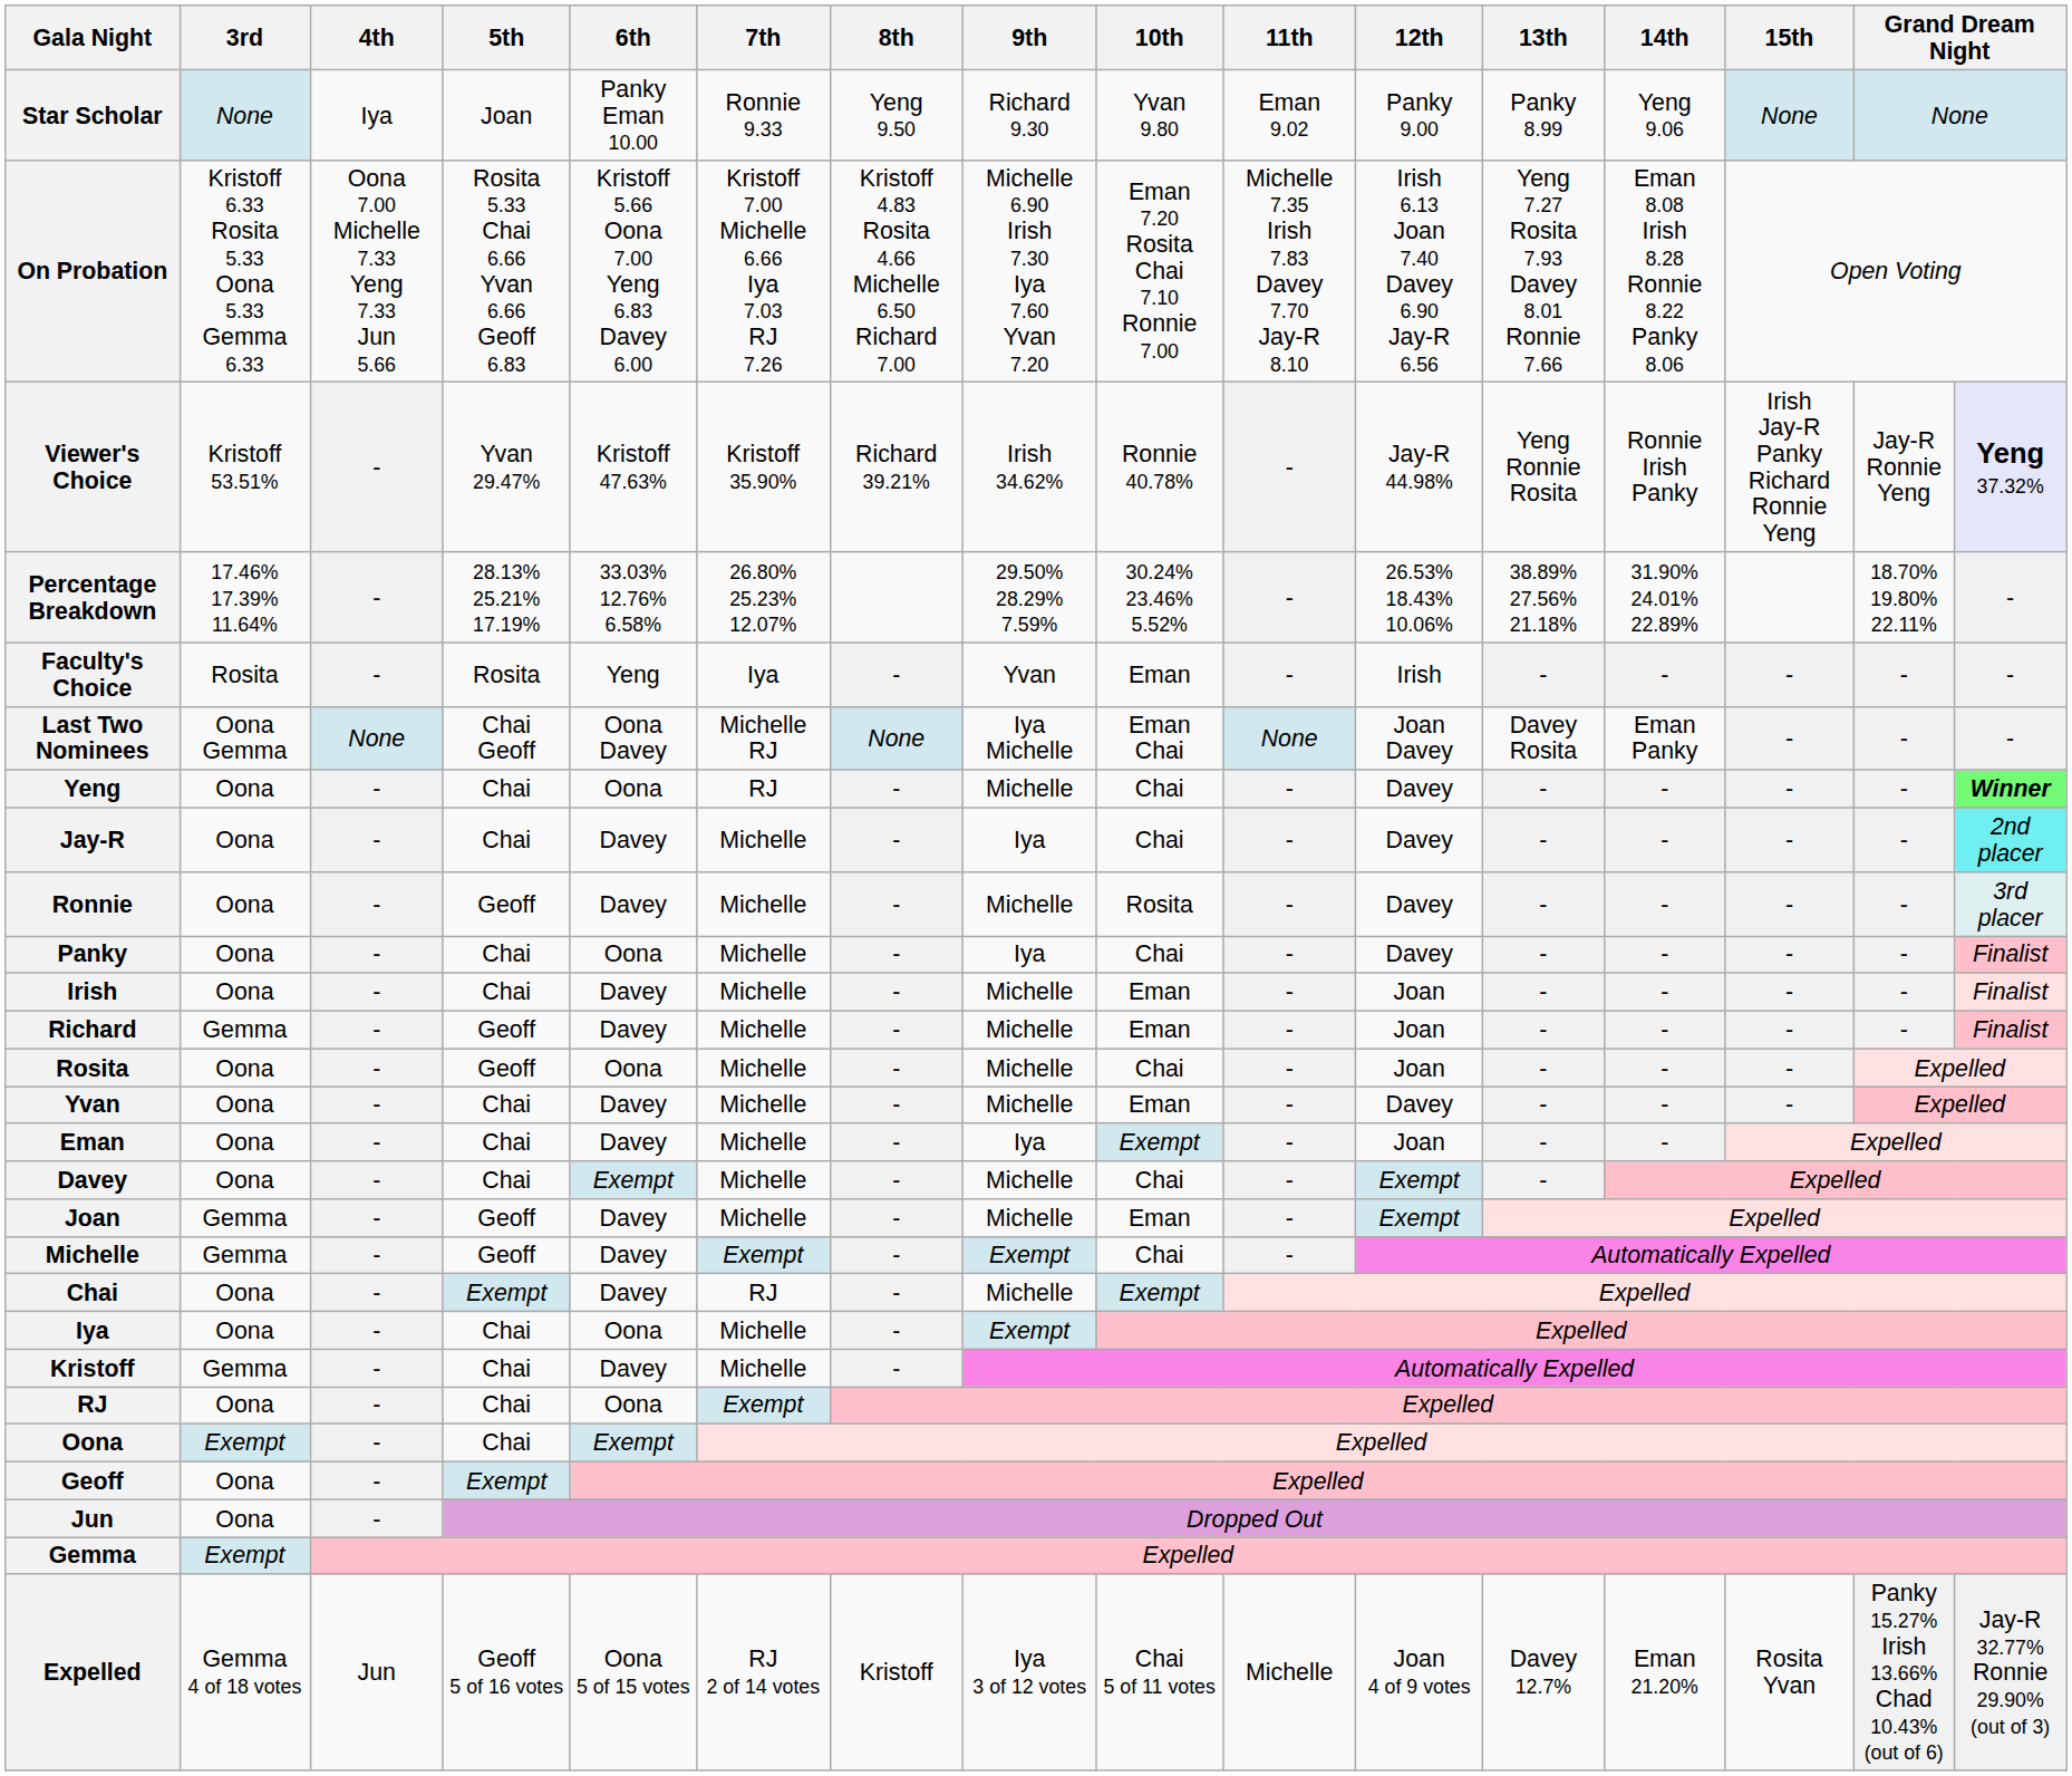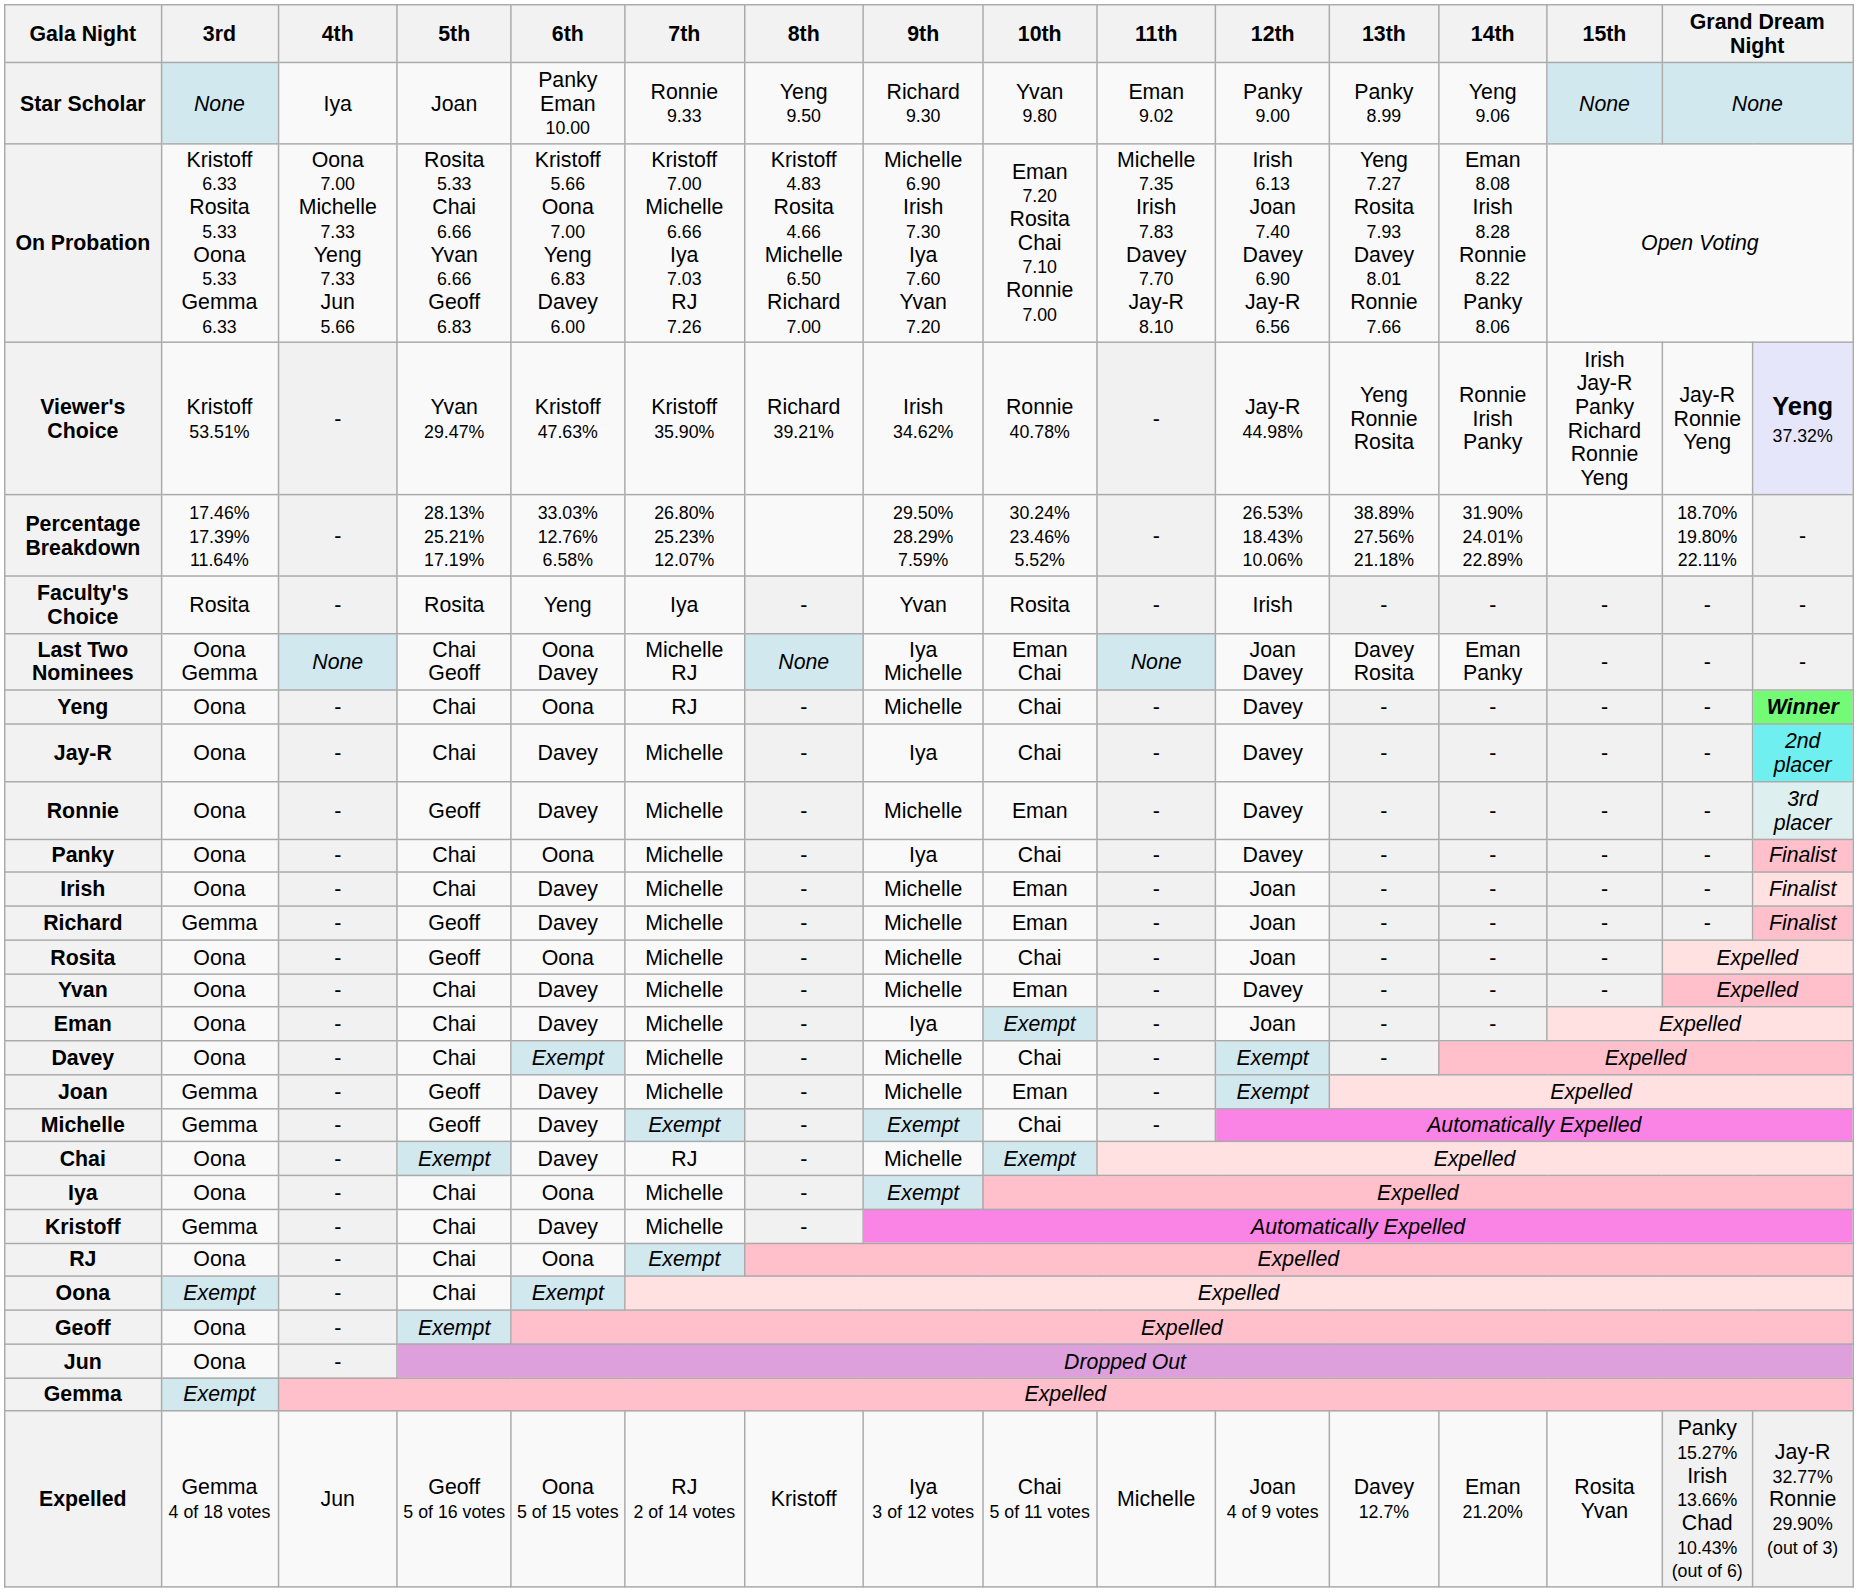 <table class="wikitable" style="font-size:90%; text-align:center">
 <tr>
 <th style="width: 4%;">Gala Night</th>
 <th style="width: 4%;">3rd</th>
 <th style="width: 4%;">4th</th>
 <th style="width: 4%;">5th</th>
 <th style="width: 4%;">6th</th>
 <th style="width: 4%;">7th</th>
 <th style="width: 4%;">8th</th>
 <th style="width: 4%;">9th</th>
 <th style="width: 4%;">10th</th>
 <th style="width: 4%;">11th</th>
 <th style="width: 4%;">12th</th>
 <th style="width: 4%;">13th</th>
 <th style="width: 4%;">14th</th>
 <th style="width: 4%;">15th</th>
 <th colspan=2 style="width: 4%;">Grand Dream Night</th>
 </tr>
 <tr>
 <th>Star Scholar</th>
 <td style="background:#D1E8EF"><em>None</em></td>
 <td>Iya</td>
 <td>Joan</td>
 <td>Panky<br>Eman<br><small>10.00</small></td>
 <td>Ronnie<br><small>9.33</small></td>
 <td>Yeng<br><small>9.50</small></td>
 <td>Richard<br><small>9.30</small></td>
 <td>Yvan<br><small>9.80</small></td>
 <td>Eman<br><small>9.02</small></td>
 <td>Panky<br><small>9.00</small></td>
 <td>Panky<br><small>8.99</small></td>
 <td>Yeng<br><small>9.06</small></td>
 <td style="background:#D1E8EF"><em>None</em></td>
 <td colspan=2 style="background:#D1E8EF"><em>None</em></td>
 </tr>
 <tr>
 <th>On Probation</th>
 <td>Kristoff<br><small>6.33</small><br>Rosita<br><small>5.33</small><br>Oona<br><small>5.33</small><br>Gemma<br><small>6.33</small></td>
 <td>Oona<br><small>7.00</small><br>Michelle<br><small>7.33</small><br>Yeng<br><small>7.33</small><br>Jun<br><small>5.66</small></td>
 <td>Rosita<br><small>5.33</small><br>Chai<br><small>6.66</small><br>Yvan<br><small>6.66</small><br>Geoff<br><small>6.83</small></td>
 <td>Kristoff<br><small>5.66</small><br>Oona<br><small>7.00</small><br>Yeng<br><small>6.83</small><br>Davey<br><small>6.00</small></td>
 <td>Kristoff<br><small>7.00</small><br>Michelle<br><small>6.66</small><br>Iya<br><small>7.03</small><br>RJ<br><small>7.26</small></td>
 <td>Kristoff<br><small>4.83</small><br>Rosita<br><small>4.66</small><br>Michelle<br><small>6.50</small><br>Richard<br><small>7.00</small></td>
 <td>Michelle<br><small>6.90</small><br>Irish<br><small>7.30</small><br>Iya<br><small>7.60</small><br>Yvan<br><small>7.20</small></td>
 <td>Eman<br><small>7.20</small><br>Rosita<br>Chai<br><small>7.10</small><br>Ronnie<br><small>7.00</small></td>
 <td>Michelle<br><small>7.35</small><br>Irish<br><small>7.83</small><br>Davey<br><small>7.70</small><br>Jay-R<br><small>8.10</small></td>
 <td>Irish<br><small>6.13</small><br>Joan<br><small>7.40</small><br>Davey<br><small>6.90</small><br>Jay-R<br><small>6.56</small></td>
 <td>Yeng<br><small>7.27</small><br>Rosita<br><small>7.93</small><br>Davey<br><small>8.01</small><br>Ronnie<br><small>7.66</small></td>
 <td>Eman<br><small>8.08</small><br>Irish<br><small>8.28</small><br>Ronnie<br><small>8.22</small><br>Panky<br><small>8.06</small></td>
 <td colspan=3><em>Open Voting</em></td>
 </tr>
 <tr>
 <th>Viewer's<br>Choice</th>
 <td>Kristoff<br><small>53.51%</small></td>
 <td style="background:#f1f1f1">-</td>
 <td>Yvan<br><small>29.47%</small></td>
 <td>Kristoff<br><small>47.63%</small></td>
 <td>Kristoff<br><small>35.90%</small></td>
 <td>Richard<br><small>39.21%</small></td>
 <td>Irish<br><small>34.62%</small></td>
 <td>Ronnie<br><small>40.78%</small></td>
 <td style="background:#f1f1f1">-</td>
 <td>Jay-R<br><small>44.98%</small></td>
 <td>Yeng<br>Ronnie<br>Rosita</td>
 <td>Ronnie<br>Irish<br>Panky</td>
 <td>Irish<br>Jay-R<br>Panky<br>Richard<br>Ronnie<br>Yeng</td>
 <td>Jay-R<br>Ronnie<br>Yeng</td>
 <td style="background: lavender;"><strong><big>Yeng</big></strong><br><small>37.32%</small></td>
 </tr>
 <tr>
 <th>Percentage<br>Breakdown</th>
 <td><small>17.46%<br>17.39%<br>11.64%</small></td>
 <td style="background:#f1f1f1">-</td>
 <td><small>28.13%<br>25.21%<br>17.19%</small></td>
 <td><small>33.03%<br>12.76%<br>6.58%</small></td>
 <td><small>26.80%<br>25.23%<br>12.07%</small></td>
 <td></td>
 <td><small>29.50%<br>28.29%<br>7.59%</small></td>
 <td><small>30.24%<br>23.46%<br>5.52%</small></td>
 <td style="background:#f1f1f1">-</td>
 <td><small>26.53%<br>18.43%<br>10.06%</small></td>
 <td><small>38.89%<br>27.56%<br>21.18%</small></td>
 <td><small>31.90%<br>24.01%<br>22.89%</small></td>
 <td></td>
 <td><small>18.70%<br>19.80%<br>22.11%</small></td>
 <td style="background:#f1f1f1">-</td>
 </tr>
 <tr>
 <th>Faculty's<br>Choice</th>
 <td>Rosita</td>
 <td style="background:#f1f1f1">-</td>
 <td>Rosita</td>
 <td>Yeng</td>
 <td>Iya</td>
 <td style="background:#f1f1f1">-</td>
 <td>Yvan</td>
-<td>Eman</td>
+<td>Rosita</td>
 <td style="background:#f1f1f1">-</td>
 <td>Irish</td>
 <td style="background:#f1f1f1">-</td>
 <td style="background:#f1f1f1">-</td>
 <td style="background:#f1f1f1">-</td>
 <td style="background:#f1f1f1">-</td>
 <td style="background:#f1f1f1">-</td>
 </tr>
 <tr>
 <th>Last Two<br>Nominees</th>
 <td>Oona<br>Gemma</td>
 <td style="background:#D1E8EF"><em>None</em></td>
 <td>Chai<br>Geoff</td>
 <td>Oona<br>Davey</td>
 <td>Michelle<br>RJ</td>
 <td style="background:#D1E8EF"><em>None</em></td>
 <td>Iya<br>Michelle</td>
 <td>Eman<br>Chai</td>
 <td style="background:#D1E8EF"><em>None</em></td>
 <td>Joan<br>Davey</td>
 <td>Davey<br>Rosita</td>
 <td>Eman<br>Panky</td>
 <td style="background:#f1f1f1">-</td>
 <td style="background:#f1f1f1">-</td>
 <td style="background:#f1f1f1">-</td>
 </tr>
 <tr>
 <th>Yeng</th>
 <td>Oona</td>
 <td style="background:#f1f1f1">-</td>
 <td>Chai</td>
 <td>Oona</td>
 <td>RJ</td>
 <td style="background:#f1f1f1">-</td>
 <td>Michelle</td>
 <td>Chai</td>
 <td style="background:#f1f1f1">-</td>
 <td>Davey</td>
 <td style="background:#f1f1f1">-</td>
 <td style="background:#f1f1f1">-</td>
 <td style="background:#f1f1f1">-</td>
 <td style="background:#f1f1f1">-</td>
 <td style="background:#73FB76"><strong><em>Winner</em></strong></td>
 </tr>
 <tr>
 <th>Jay-R</th>
 <td>Oona</td>
 <td style="background:#f1f1f1">-</td>
 <td>Chai</td>
 <td>Davey</td>
 <td>Michelle</td>
 <td style="background:#f1f1f1">-</td>
 <td>Iya</td>
 <td>Chai</td>
 <td style="background:#f1f1f1">-</td>
 <td>Davey</td>
 <td style="background:#f1f1f1">-</td>
 <td style="background:#f1f1f1">-</td>
 <td style="background:#f1f1f1">-</td>
 <td style="background:#f1f1f1">-</td>
 <td style="background:#6FEFEF"><em>2nd placer</em></td>
 </tr>
 <tr>
 <th>Ronnie</th>
 <td>Oona</td>
 <td style="background:#f1f1f1">-</td>
 <td>Geoff</td>
 <td>Davey</td>
 <td>Michelle</td>
 <td style="background:#f1f1f1">-</td>
 <td>Michelle</td>
-<td>Rosita</td>
+<td>Eman</td>
 <td style="background:#f1f1f1">-</td>
 <td>Davey</td>
 <td style="background:#f1f1f1">-</td>
 <td style="background:#f1f1f1">-</td>
 <td style="background:#f1f1f1">-</td>
 <td style="background:#f1f1f1">-</td>
 <td style="background:#DEEFEF"><em>3rd placer</em></td>
 </tr>
 <tr>
 <th>Panky</th>
 <td>Oona</td>
 <td style="background:#f1f1f1">-</td>
 <td>Chai</td>
 <td>Oona</td>
 <td>Michelle</td>
 <td style="background:#f1f1f1">-</td>
 <td>Iya</td>
 <td>Chai</td>
 <td style="background:#f1f1f1">-</td>
 <td>Davey</td>
 <td style="background:#f1f1f1">-</td>
 <td style="background:#f1f1f1">-</td>
 <td style="background:#f1f1f1">-</td>
 <td style="background:#f1f1f1">-</td>
 <td style="background:pink;"><em>Finalist</em></td>
 </tr>
 <tr>
 <th>Irish</th>
 <td>Oona</td>
 <td style="background:#f1f1f1">-</td>
 <td>Chai</td>
 <td>Davey</td>
 <td>Michelle</td>
 <td style="background:#f1f1f1">-</td>
 <td>Michelle</td>
 <td>Eman</td>
 <td style="background:#f1f1f1">-</td>
 <td>Joan</td>
 <td style="background:#f1f1f1">-</td>
 <td style="background:#f1f1f1">-</td>
 <td style="background:#f1f1f1">-</td>
 <td style="background:#f1f1f1">-</td>
 <td style="background:#FFE1E1"><em>Finalist</em></td>
 </tr>
 <tr>
 <th>Richard</th>
 <td>Gemma</td>
 <td style="background:#f1f1f1">-</td>
 <td>Geoff</td>
 <td>Davey</td>
 <td>Michelle</td>
 <td style="background:#f1f1f1">-</td>
 <td>Michelle</td>
 <td>Eman</td>
 <td style="background:#f1f1f1">-</td>
 <td>Joan</td>
 <td style="background:#f1f1f1">-</td>
 <td style="background:#f1f1f1">-</td>
 <td style="background:#f1f1f1">-</td>
 <td style="background:#f1f1f1">-</td>
 <td style="background:pink;"><em>Finalist</em></td>
 </tr>
 <tr>
 <th>Rosita</th>
 <td>Oona</td>
 <td style="background:#f1f1f1">-</td>
 <td>Geoff</td>
 <td>Oona</td>
 <td>Michelle</td>
 <td style="background:#f1f1f1">-</td>
 <td>Michelle</td>
 <td>Chai</td>
 <td style="background:#f1f1f1">-</td>
 <td>Joan</td>
 <td style="background:#f1f1f1">-</td>
 <td style="background:#f1f1f1">-</td>
 <td style="background:#f1f1f1">-</td>
 <td colspan=2 style="background:#FFE1E1"><em>Expelled</em></td>
 </tr>
 <tr>
 <th>Yvan</th>
 <td>Oona</td>
 <td style="background:#f1f1f1">-</td>
 <td>Chai</td>
 <td>Davey</td>
 <td>Michelle</td>
 <td style="background:#f1f1f1">-</td>
 <td>Michelle</td>
 <td>Eman</td>
 <td style="background:#f1f1f1">-</td>
 <td>Davey</td>
 <td style="background:#f1f1f1">-</td>
 <td style="background:#f1f1f1">-</td>
 <td style="background:#f1f1f1">-</td>
 <td colspan="2" style="background:pink;"><em>Expelled</em></td>
 </tr>
 <tr>
 <th>Eman</th>
 <td>Oona</td>
 <td style="background:#f1f1f1">-</td>
 <td>Chai</td>
 <td>Davey</td>
 <td>Michelle</td>
 <td style="background:#f1f1f1">-</td>
 <td>Iya</td>
 <td style="background:#D1E8EF"><em>Exempt</em></td>
 <td style="background:#f1f1f1">-</td>
 <td>Joan</td>
 <td style="background:#f1f1f1">-</td>
 <td style="background:#f1f1f1">-</td>
 <td colspan=3 style="background:#FFE1E1"><em>Expelled</em></td>
 </tr>
 <tr>
 <th>Davey</th>
 <td>Oona</td>
 <td style="background:#f1f1f1">-</td>
 <td>Chai</td>
 <td style="background:#D1E8EF"><em>Exempt</em></td>
 <td>Michelle</td>
 <td style="background:#f1f1f1">-</td>
 <td>Michelle</td>
 <td>Chai</td>
 <td style="background:#f1f1f1">-</td>
 <td style="background:#D1E8EF"><em>Exempt</em></td>
 <td style="background:#f1f1f1">-</td>
 <td colspan="4" style="background:pink;"><em>Expelled</em></td>
 </tr>
 <tr>
 <th>Joan</th>
 <td>Gemma</td>
 <td style="background:#f1f1f1">-</td>
 <td>Geoff</td>
 <td>Davey</td>
 <td>Michelle</td>
 <td style="background:#f1f1f1">-</td>
 <td>Michelle</td>
 <td>Eman</td>
 <td style="background:#f1f1f1">-</td>
 <td style="background:#D1E8EF"><em>Exempt</em></td>
 <td colspan=5 style="background:#FFE1E1"><em>Expelled</em></td>
 </tr>
 <tr>
 <th>Michelle</th>
 <td>Gemma</td>
 <td style="background:#f1f1f1">-</td>
 <td>Geoff</td>
 <td>Davey</td>
 <td style="background:#D1E8EF"><em>Exempt</em></td>
 <td style="background:#f1f1f1">-</td>
 <td style="background:#D1E8EF"><em>Exempt</em></td>
 <td>Chai</td>
 <td style="background:#f1f1f1">-</td>
 <td colspan=6 style="background:#F984E5"><em>Automatically Expelled</em></td>
 </tr>
 <tr>
 <th>Chai</th>
 <td>Oona</td>
 <td style="background:#f1f1f1">-</td>
 <td style="background:#D1E8EF"><em>Exempt</em></td>
 <td>Davey</td>
 <td>RJ</td>
 <td style="background:#f1f1f1">-</td>
 <td>Michelle</td>
 <td style="background:#D1E8EF"><em>Exempt</em></td>
 <td colspan=7 style="background:#FFE1E1"><em>Expelled</em></td>
 </tr>
 <tr>
 <th>Iya</th>
 <td>Oona</td>
 <td style="background:#f1f1f1">-</td>
 <td>Chai</td>
 <td>Oona</td>
 <td>Michelle</td>
 <td style="background:#f1f1f1">-</td>
 <td style="background:#D1E8EF"><em>Exempt</em></td>
 <td colspan="8" style="background:pink;"><em>Expelled</em></td>
 </tr>
 <tr>
 <th>Kristoff</th>
 <td>Gemma</td>
 <td style="background:#f1f1f1">-</td>
 <td>Chai</td>
 <td>Davey</td>
 <td>Michelle</td>
 <td style="background:#f1f1f1">-</td>
 <td colspan=9 style="background:#F984E5"><em>Automatically Expelled</em></td>
 </tr>
 <tr>
 <th>RJ</th>
 <td>Oona</td>
 <td style="background:#f1f1f1">-</td>
 <td>Chai</td>
 <td>Oona</td>
 <td style="background:#D1E8EF"><em>Exempt</em></td>
 <td colspan="10" style="background:pink;"><em>Expelled</em></td>
 </tr>
 <tr>
 <th>Oona</th>
 <td style="background:#D1E8EF"><em>Exempt</em></td>
 <td style="background:#f1f1f1">-</td>
 <td>Chai</td>
 <td style="background:#D1E8EF"><em>Exempt</em></td>
 <td colspan=11 style="background:#FFE1E1"><em>Expelled</em></td>
 </tr>
 <tr>
 <th>Geoff</th>
 <td>Oona</td>
 <td style="background:#f1f1f1">-</td>
 <td style="background:#D1E8EF"><em>Exempt</em></td>
 <td colspan="12" style="background:pink;"><em>Expelled</em></td>
 </tr>
 <tr>
 <th>Jun</th>
 <td>Oona</td>
 <td style="background:#f1f1f1">-</td>
 <td colspan=13 style="background:plum"><em>Dropped Out</em></td>
 </tr>
 <tr>
 <th>Gemma</th>
 <td style="background:#D1E8EF"><em>Exempt</em></td>
 <td colspan="14" style="background:pink;"><em>Expelled</em></td>
 </tr>
 <tr>
 <th>Expelled </th>
 <td>Gemma<br><small>4 of 18 votes</small></td>
 <td>Jun</td>
 <td>Geoff<br><small>5 of 16 votes</small></td>
 <td>Oona<br><small>5 of 15 votes</small></td>
 <td>RJ <br><small>2 of 14 votes</small></td>
 <td>Kristoff</td>
 <td>Iya<br><small>3 of 12 votes</small></td>
 <td>Chai<br><small>5 of 11 votes</small></td>
 <td>Michelle</td>
 <td>Joan<br><small>4 of 9 votes</small></td>
 <td>Davey <br><small>12.7%</small></td>
 <td>Eman <br><small>21.20%</small></td>
 <td>Rosita<br>Yvan</td>
 <td style="background:#f1f1f1">Panky<br><small>15.27%</small><br>Irish<br><small>13.66%</small><br>Chad<br><small>10.43%</small><br><small>(out of 6)</small></td>
 <td style="background:#f1f1f1">Jay-R<br><small>32.77%</small><br>Ronnie<br><small>29.90%</small><br><small>(out of 3)</small></td>
 </tr>
 </table>
